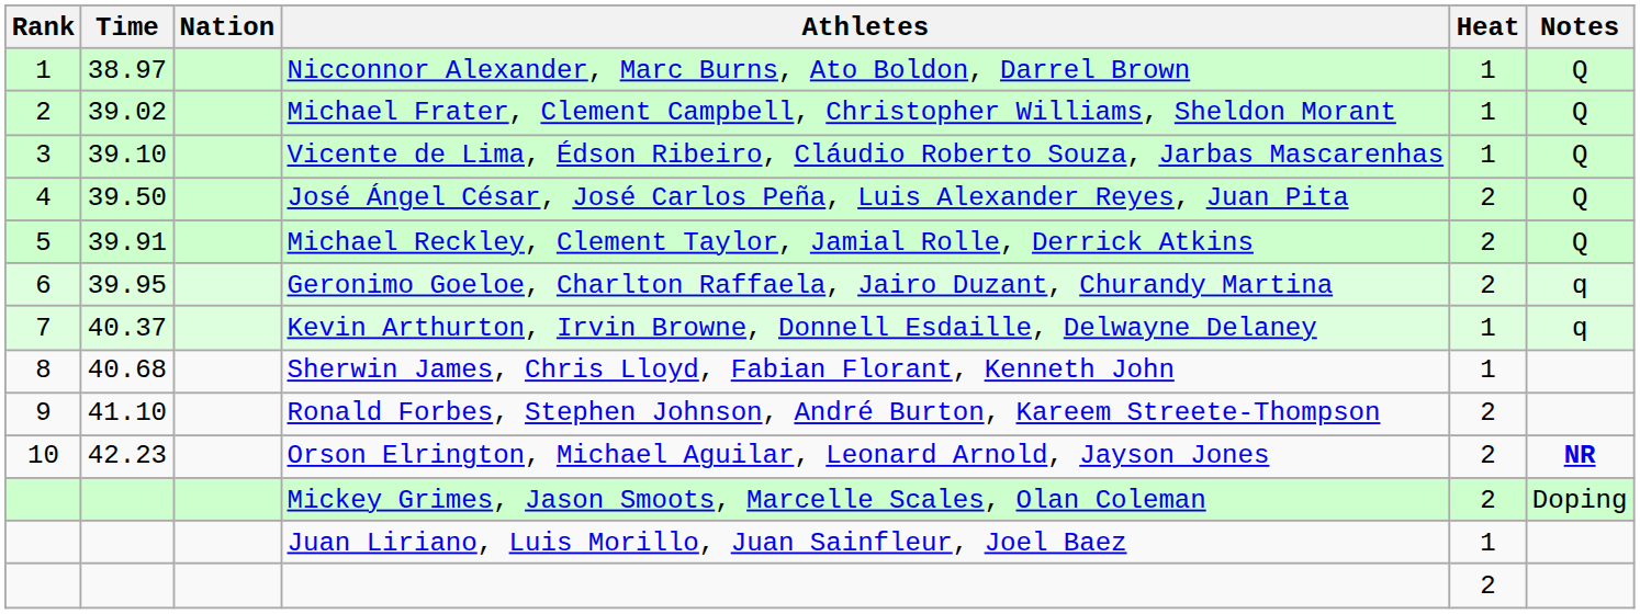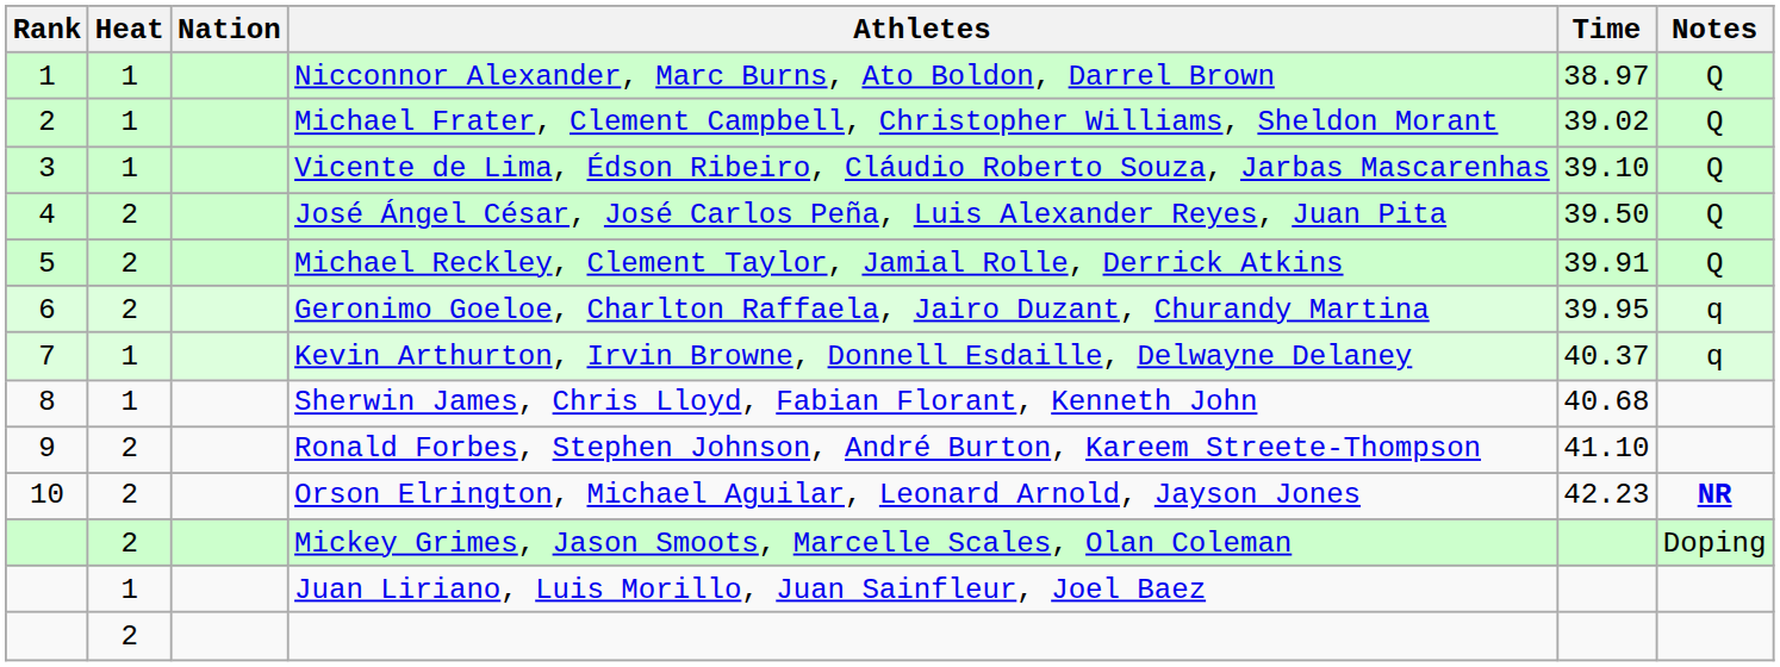 <table class="wikitable sortable" style="text-align:center">
 <tr>
 <th>Rank</th>
-<th>Time</th>
+<th>Heat</th>
 <th>Nation</th>
 <th>Athletes</th>
-<th>Heat</th>
+<th>Time</th>
 <th>Notes</th>
 </tr>
 <tr bgcolor=ccffcc>
 <td>1</td>
-<td>38.97</td>
+<td>1</td>
 <td align=left></td>
 <td align=left><a href='#'>Nicconnor Alexander</a>, <a href='#'>Marc Burns</a>, <a href='#'>Ato Boldon</a>, <a href='#'>Darrel Brown</a></td>
-<td>1</td>
+<td>38.97</td>
 <td>Q</td>
 </tr>
 <tr bgcolor=ccffcc>
 <td>2</td>
-<td>39.02</td>
+<td>1</td>
 <td align=left></td>
 <td align=left><a href='#'>Michael Frater</a>, <a href='#'>Clement Campbell</a>, <a href='#'>Christopher Williams</a>, <a href='#'>Sheldon Morant</a></td>
-<td>1</td>
+<td>39.02</td>
 <td>Q</td>
 </tr>
 <tr bgcolor=ccffcc>
 <td>3</td>
-<td>39.10</td>
+<td>1</td>
 <td align=left></td>
 <td align=left><a href='#'>Vicente de Lima</a>, <a href='#'>Édson Ribeiro</a>, <a href='#'>Cláudio Roberto Souza</a>, <a href='#'>Jarbas Mascarenhas</a></td>
-<td>1</td>
+<td>39.10</td>
 <td>Q</td>
 </tr>
 <tr bgcolor=ccffcc>
 <td>4</td>
-<td>39.50</td>
+<td>2</td>
 <td align=left></td>
 <td align=left><a href='#'>José Ángel César</a>, <a href='#'>José Carlos Peña</a>, <a href='#'>Luis Alexander Reyes</a>, <a href='#'>Juan Pita</a></td>
-<td>2</td>
+<td>39.50</td>
 <td>Q</td>
 </tr>
 <tr bgcolor=ccffcc>
 <td>5</td>
-<td>39.91</td>
+<td>2</td>
 <td align=left></td>
 <td align=left><a href='#'>Michael Reckley</a>, <a href='#'>Clement Taylor</a>, <a href='#'>Jamial Rolle</a>, <a href='#'>Derrick Atkins</a></td>
-<td>2</td>
+<td>39.91</td>
 <td>Q</td>
 </tr>
 <tr bgcolor=ddffdd>
 <td>6</td>
-<td>39.95</td>
+<td>2</td>
 <td align=left></td>
 <td align=left><a href='#'>Geronimo Goeloe</a>, <a href='#'>Charlton Raffaela</a>, <a href='#'>Jairo Duzant</a>, <a href='#'>Churandy Martina</a></td>
-<td>2</td>
+<td>39.95</td>
 <td>q</td>
 </tr>
 <tr bgcolor=ddffdd>
 <td>7</td>
-<td>40.37</td>
+<td>1</td>
 <td align=left></td>
 <td align=left><a href='#'>Kevin Arthurton</a>, <a href='#'>Irvin Browne</a>, <a href='#'>Donnell Esdaille</a>, <a href='#'>Delwayne Delaney</a></td>
-<td>1</td>
+<td>40.37</td>
 <td>q</td>
 </tr>
 <tr>
 <td>8</td>
-<td>40.68</td>
+<td>1</td>
 <td align=left></td>
 <td align=left><a href='#'>Sherwin James</a>, <a href='#'>Chris Lloyd</a>, <a href='#'>Fabian Florant</a>, <a href='#'>Kenneth John</a></td>
-<td>1</td>
+<td>40.68</td>
 <td></td>
 </tr>
 <tr>
 <td>9</td>
-<td>41.10</td>
+<td>2</td>
 <td align=left></td>
 <td align=left><a href='#'>Ronald Forbes</a>, <a href='#'>Stephen Johnson</a>, <a href='#'>André Burton</a>, <a href='#'>Kareem Streete-Thompson</a></td>
-<td>2</td>
+<td>41.10</td>
 <td></td>
 </tr>
 <tr>
 <td>10</td>
-<td>42.23</td>
+<td>2</td>
 <td align=left></td>
 <td align=left><a href='#'>Orson Elrington</a>, <a href='#'>Michael Aguilar</a>, <a href='#'>Leonard Arnold</a>, <a href='#'>Jayson Jones</a></td>
-<td>2</td>
+<td>42.23</td>
 <td><strong><a href='#'>NR</a></strong></td>
 </tr>
 <tr bgcolor=ccffcc>
 <td></td>
-<td></td>
+<td>2</td>
 <td align=left></td>
 <td align=left><a href='#'>Mickey Grimes</a>, <a href='#'>Jason Smoots</a>, <a href='#'>Marcelle Scales</a>, <a href='#'>Olan Coleman</a></td>
-<td>2</td>
+<td></td>
 <td>Doping</td>
 </tr>
 <tr>
 <td></td>
-<td></td>
+<td>1</td>
 <td align=left></td>
 <td align=left><a href='#'>Juan Liriano</a>, <a href='#'>Luis Morillo</a>, <a href='#'>Juan Sainfleur</a>, <a href='#'>Joel Baez</a></td>
-<td>1</td>
+<td></td>
 <td></td>
 </tr>
 <tr>
 <td></td>
-<td></td>
+<td>2</td>
 <td align=left></td>
 <td></td>
-<td>2</td>
+<td></td>
 <td></td>
 </tr>
 </table>
